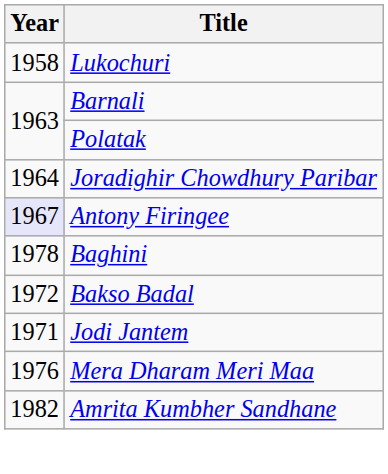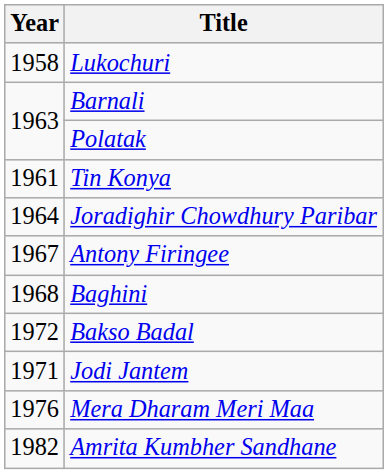 <table class="wikitable">
 <tr>
 <th>Year</th>
 <th>Title</th>
 </tr>
 <tr>
 <td>1958</td>
 <td><em><a href='#'>Lukochuri</a></em></td>
 </tr>
 <tr>
 <td rowspan=2>1963</td>
 <td><em><a href='#'>Barnali</a></em></td>
 </tr>
 <tr>
 <td><em><a href='#'>Polatak</a></em></td>
 </tr>
 <tr>
+<td>1961</td>
+<td><em><a href='#'>Tin Konya</a></em></td>
+</tr>
+<tr>
 <td>1964</td>
 <td><em><a href='#'>Joradighir Chowdhury Paribar</a></em></td>
 </tr>
 <tr>
-<td style="background: lavender;">1967</td>
+<td>1967</td>
 <td><em><a href='#'>Antony Firingee</a></em></td>
 </tr>
 <tr>
-<td>1978</td>
+<td>1968</td>
 <td><em><a href='#'>Baghini</a></em></td>
 </tr>
 <tr>
 <td>1972</td>
 <td><em><a href='#'>Bakso Badal</a></em></td>
 </tr>
 <tr>
 <td>1971</td>
 <td><em><a href='#'>Jodi Jantem</a></em></td>
 </tr>
 <tr>
 <td>1976</td>
 <td><em><a href='#'>Mera Dharam Meri Maa</a></em></td>
 </tr>
 <tr>
 <td>1982</td>
 <td><em><a href='#'>Amrita Kumbher Sandhane</a></em></td>
 </tr>
 </table>
